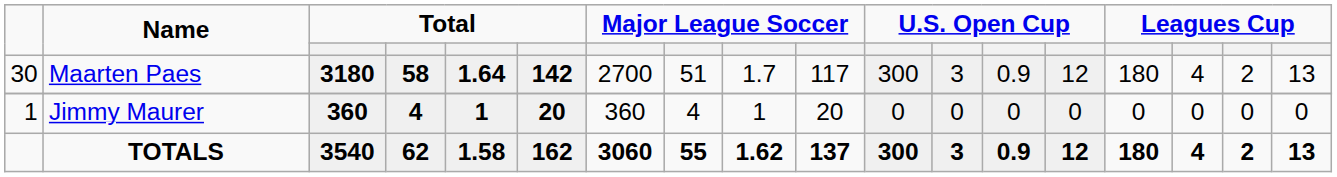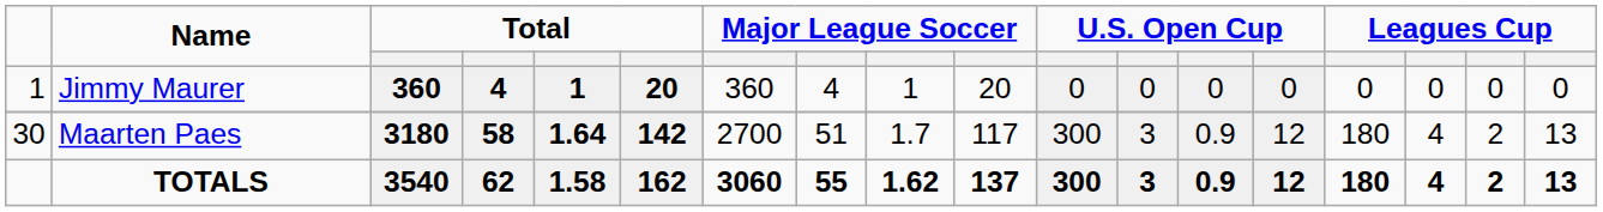 <table class="wikitable" style="text-align:center;">
 <tr>
 <td rowspan="2"  style="width:1%; text-align:center;"><strong></strong></td>
 <td rowspan="2"  style="width:20%; text-align:center;"><strong>Name</strong></td>
 <td colspan="4" style="text-align:center;"><strong>Total</strong></td>
 <td colspan="4" style="text-align:center;"><strong><a href='#'>Major League Soccer</a></strong></td>
 <td colspan="4" style="text-align:center;"><strong><a href='#'>U.S. Open Cup</a></strong></td>
 <td colspan="4" style="text-align:center;"><strong><a href='#'>Leagues Cup</a></strong></td>
 </tr>
 <tr>
 <th width=60></th>
 <th width=60></th>
 <th width=60></th>
 <th width=60></th>
 <th width=60></th>
 <th width=60></th>
 <th width=60></th>
 <th width=60></th>
 <th width=60></th>
 <th width=60></th>
 <th width=60></th>
 <th width=60></th>
 <th width=60></th>
 <th width=60></th>
 <th width=60></th>
 <th width=60></th>
 </tr>
 <tr>
+<td style="text-align: right;">1</td>
+<td style="text-align: left;"> <a href='#'>Jimmy Maurer</a></td>
+<td style="background: #F0F0F0;"><strong>360</strong></td>
+<td style="background: #F0F0F0;"><strong>4</strong></td>
+<td style="background: #F0F0F0;"><strong>1</strong></td>
+<td style="background: #F0F0F0;"><strong>20</strong></td>
+<td>360</td>
+<td>4</td>
+<td>1</td>
+<td>20</td>
+<td style="background: #F0F0F0;">0</td>
+<td style="background: #F0F0F0;">0</td>
+<td style="background: #F0F0F0;">0</td>
+<td style="background: #F0F0F0;">0</td>
+<td>0</td>
+<td>0</td>
+<td>0</td>
+<td>0</td>
+</tr>
+<tr>
+</tr>
+<tr>
 <td style="text-align: right;">30</td>
 <td style="text-align: left;"> <a href='#'>Maarten Paes</a></td>
 <td style="background: #F0F0F0;"><strong>3180</strong></td>
 <td style="background: #F0F0F0;"><strong>58</strong></td>
 <td style="background: #F0F0F0;"><strong>1.64</strong></td>
 <td style="background: #F0F0F0;"><strong>142</strong></td>
 <td>2700</td>
 <td>51</td>
 <td>1.7</td>
 <td>117</td>
 <td style="background: #F0F0F0;">300</td>
 <td style="background: #F0F0F0;">3</td>
 <td style="background: #F0F0F0;">0.9</td>
 <td style="background: #F0F0F0;">12</td>
 <td>180</td>
 <td>4</td>
 <td>2</td>
 <td>13</td>
-</tr>
-<tr>
-</tr>
-<tr>
-<td style="text-align: right;">1</td>
-<td style="text-align: left;"> <a href='#'>Jimmy Maurer</a></td>
-<td style="background: #F0F0F0;"><strong>360</strong></td>
-<td style="background: #F0F0F0;"><strong>4</strong></td>
-<td style="background: #F0F0F0;"><strong>1</strong></td>
-<td style="background: #F0F0F0;"><strong>20</strong></td>
-<td>360</td>
-<td>4</td>
-<td>1</td>
-<td>20</td>
-<td style="background: #F0F0F0;">0</td>
-<td style="background: #F0F0F0;">0</td>
-<td style="background: #F0F0F0;">0</td>
-<td style="background: #F0F0F0;">0</td>
-<td>0</td>
-<td>0</td>
-<td>0</td>
-<td>0</td>
 </tr>
 <tr>
 <td></td>
 <td><strong>TOTALS</strong></td>
 <td style="background: #F0F0F0;"><strong>3540</strong></td>
 <td style="background: #F0F0F0;"><strong>62</strong></td>
 <td style="background: #F0F0F0;"><strong>1.58</strong></td>
 <td style="background: #F0F0F0;"><strong>162</strong></td>
 <td><strong>3060</strong></td>
 <td><strong>55</strong></td>
 <td><strong>1.62</strong></td>
 <td><strong>137</strong></td>
 <td style="background: #F0F0F0;"><strong>300</strong></td>
 <td style="background: #F0F0F0;"><strong>3</strong></td>
 <td style="background: #F0F0F0;"><strong>0.9</strong></td>
 <td style="background: #F0F0F0;"><strong>12</strong></td>
 <td><strong>180</strong></td>
 <td><strong>4</strong></td>
 <td><strong>2</strong></td>
 <td><strong>13</strong></td>
 </tr>
 </table>
